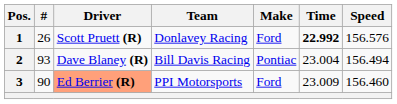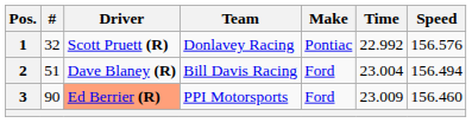 <table class="wikitable" style="font-size:95%">
 <tr>
 <th>Pos.</th>
 <th>#</th>
 <th>Driver</th>
 <th>Team</th>
 <th>Make</th>
 <th>Time</th>
 <th>Speed</th>
 </tr>
 <tr>
 <th>1</th>
-<td>26</td>
+<td>32</td>
 <td><a href='#'>Scott Pruett</a> <strong>(R)</strong></td>
 <td><a href='#'>Donlavey Racing</a></td>
-<td><a href='#'>Ford</a></td>
-<td><strong>22.992</strong></td>
+<td><a href='#'>Pontiac</a></td>
+<td>22.992</td>
 <td>156.576</td>
 </tr>
 <tr>
 <th>2</th>
-<td>93</td>
+<td>51</td>
 <td><a href='#'>Dave Blaney</a> <strong>(R)</strong></td>
 <td><a href='#'>Bill Davis Racing</a></td>
-<td><a href='#'>Pontiac</a></td>
+<td><a href='#'>Ford</a></td>
 <td>23.004</td>
 <td>156.494</td>
 </tr>
 <tr>
 <th>3</th>
 <td>90</td>
 <td style="background: lightsalmon;"><a href='#'>Ed Berrier</a> <strong>(R)</strong></td>
 <td><a href='#'>PPI Motorsports</a></td>
 <td><a href='#'>Ford</a></td>
 <td>23.009</td>
 <td>156.460</td>
 </tr>
 <tr>
 <th colspan="7"></th>
 </tr>
 </table>
